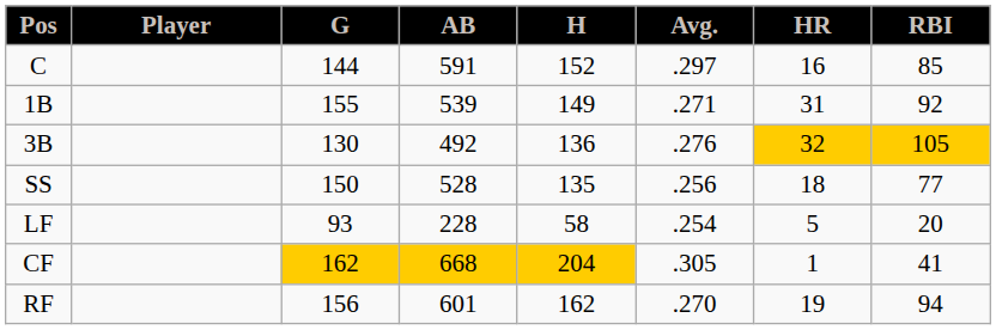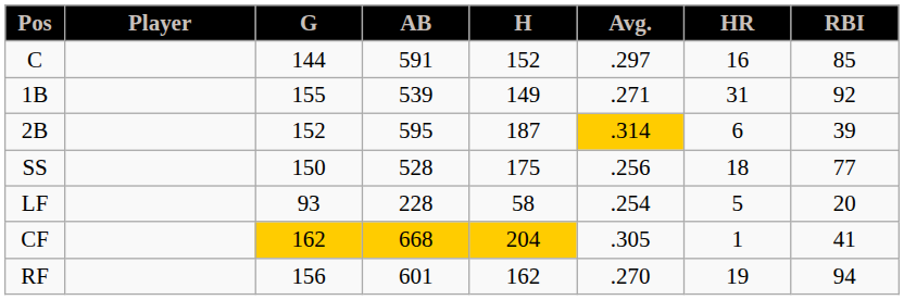 <table class="wikitable sortable">
 <tr>
 <th style="background:#000; color:#c9c0bb; width:5%;">Pos</th>
 <th style="background:#000; color:#c9c0bb; width:16%;">Player</th>
 <th style="background:#000; color:#c9c0bb; width:9%;">G</th>
 <th style="background:#000; color:#c9c0bb; width:9%;">AB</th>
 <th style="background:#000; color:#c9c0bb; width:9%;">H</th>
 <th style="background:#000; color:#c9c0bb; width:9%;">Avg.</th>
 <th style="background:#000; color:#c9c0bb; width:9%;">HR</th>
 <th style="background:#000; color:#c9c0bb; width:9%;">RBI</th>
 </tr>
 <tr style="text-align:center;">
 <td>C</td>
 <td></td>
 <td>144</td>
 <td>591</td>
 <td>152</td>
 <td>.297</td>
 <td>16</td>
 <td>85</td>
 </tr>
 <tr style="text-align:center;">
 <td>1B</td>
 <td></td>
 <td>155</td>
 <td>539</td>
 <td>149</td>
 <td>.271</td>
 <td>31</td>
 <td>92</td>
 </tr>
 <tr style="text-align:center;">
-<td>3B</td>
+<td>2B</td>
 <td></td>
-<td>130</td>
-<td>492</td>
-<td>136</td>
-<td>.276</td>
-<td style="background:#fc0;">32</td>
-<td style="background:#fc0;">105</td>
+<td>152</td>
+<td>595</td>
+<td>187</td>
+<td style="background:#fc0;">.314</td>
+<td>6</td>
+<td>39</td>
 </tr>
 <tr style="text-align:center;">
 <td>SS</td>
 <td></td>
 <td>150</td>
 <td>528</td>
-<td>135</td>
+<td>175</td>
 <td>.256</td>
 <td>18</td>
 <td>77</td>
 </tr>
 <tr style="text-align:center;">
 <td>LF</td>
 <td></td>
 <td>93</td>
 <td>228</td>
 <td>58</td>
 <td>.254</td>
 <td>5</td>
 <td>20</td>
 </tr>
 <tr style="text-align:center;">
 <td>CF</td>
 <td></td>
 <td style="background:#fc0;">162</td>
 <td style="background:#fc0;">668</td>
 <td style="background:#fc0;">204</td>
 <td>.305</td>
 <td>1</td>
 <td>41</td>
 </tr>
 <tr style="text-align:center;">
 <td>RF</td>
 <td></td>
 <td>156</td>
 <td>601</td>
 <td>162</td>
 <td>.270</td>
 <td>19</td>
 <td>94</td>
 </tr>
 </table>
